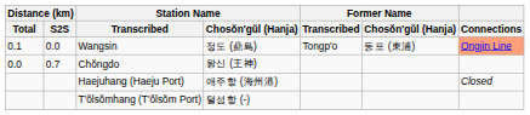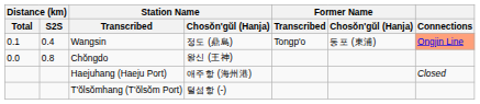 <table class="wikitable" style="font-size:85%;">
 <tr>
 <th colspan="2">Distance (km)</th>
 <th colspan="2">Station Name</th>
 <th colspan="2">Former Name</th>
 <th></th>
 </tr>
 <tr>
 <th>Total</th>
 <th>S2S</th>
 <th>Transcribed</th>
 <th>Chosŏn'gŭl (Hanja)</th>
 <th>Transcribed</th>
 <th>Chosŏn'gŭl (Hanja)</th>
 <th>Connections</th>
 </tr>
 <tr>
 <td>0.1</td>
-<td>0.0</td>
+<td>0.4</td>
 <td>Wangsin</td>
 <td>정도 (鼎島)</td>
 <td>Tongp'o</td>
 <td>동포 (東浦)</td>
 <td style="background: lightsalmon;"><a href='#'>Ongjin Line</a></td>
 </tr>
 <tr>
 <td>0.0</td>
-<td>0.7</td>
+<td>0.8</td>
 <td>Chŏngdo</td>
 <td>왕신 (王神)</td>
 <td></td>
 <td></td>
 <td></td>
 </tr>
 <tr>
 <td></td>
 <td></td>
 <td>Haejuhang (Haeju Port)</td>
 <td>애주항 (海州港)</td>
 <td></td>
 <td></td>
 <td><em>Closed</em></td>
 </tr>
 <tr>
 <td></td>
 <td></td>
 <td>T'ŏlsŏmhang (T'ŏlsŏm Port)</td>
 <td>털섬항 (-)</td>
 <td></td>
 <td></td>
 <td></td>
 </tr>
 </table>
